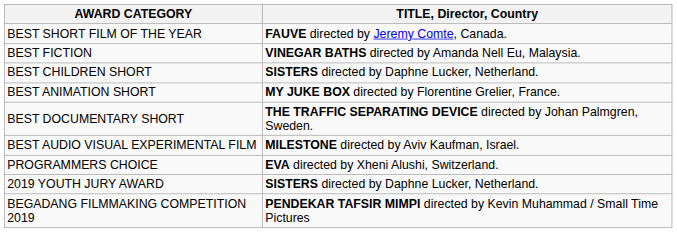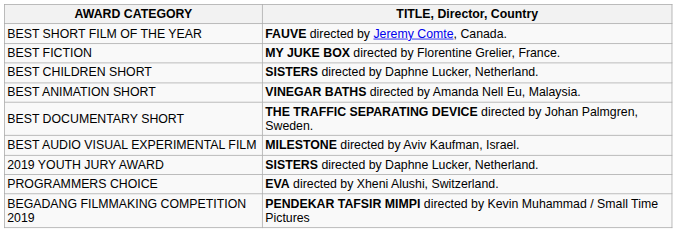 <table class="wikitable">
 <tr>
 <th>AWARD CATEGORY</th>
 <th>TITLE, Director, Country</th>
 </tr>
 <tr>
 <td>BEST SHORT FILM OF THE YEAR</td>
 <td><strong>FAUVE</strong> directed by <a href='#'>Jeremy Comte</a>, Canada.</td>
 </tr>
 <tr>
 <td>BEST FICTION</td>
-<td><strong>VINEGAR BATHS</strong> directed by Amanda Nell Eu, Malaysia.</td>
+<td><strong>MY JUKE BOX</strong> directed by Florentine Grelier, France.</td>
 </tr>
 <tr>
 <td>BEST CHILDREN SHORT</td>
 <td><strong>SISTERS</strong> directed by Daphne Lucker, Netherland.</td>
 </tr>
 <tr>
 <td>BEST ANIMATION SHORT</td>
-<td><strong>MY JUKE BOX</strong> directed by Florentine Grelier, France.</td>
+<td><strong>VINEGAR BATHS</strong> directed by Amanda Nell Eu, Malaysia.</td>
 </tr>
 <tr>
 <td>BEST DOCUMENTARY SHORT</td>
 <td><strong>THE TRAFFIC SEPARATING DEVICE</strong> directed by Johan Palmgren, Sweden.</td>
 </tr>
 <tr>
 <td>BEST AUDIO VISUAL EXPERIMENTAL FILM</td>
 <td><strong>MILESTONE</strong> directed by Aviv Kaufman, Israel.</td>
 </tr>
 <tr>
+<td>2019 YOUTH JURY AWARD</td>
+<td><strong>SISTERS</strong> directed by Daphne Lucker, Netherland.</td>
+</tr>
+<tr>
 <td>PROGRAMMERS CHOICE</td>
 <td><strong>EVA</strong> directed by Xheni Alushi, Switzerland.</td>
-</tr>
-<tr>
-<td>2019 YOUTH JURY AWARD</td>
-<td><strong>SISTERS</strong> directed by Daphne Lucker, Netherland.</td>
 </tr>
 <tr>
 <td>BEGADANG FILMMAKING COMPETITION 2019</td>
 <td><strong>PENDEKAR TAFSIR MIMPI</strong> directed by Kevin Muhammad / Small Time Pictures</td>
 </tr>
 </table>
